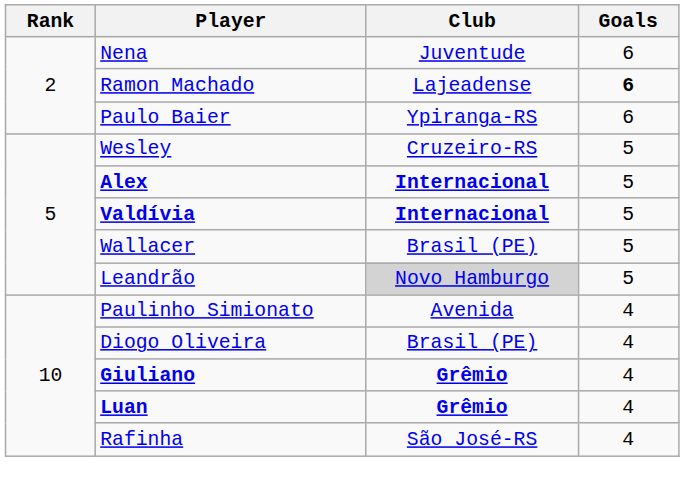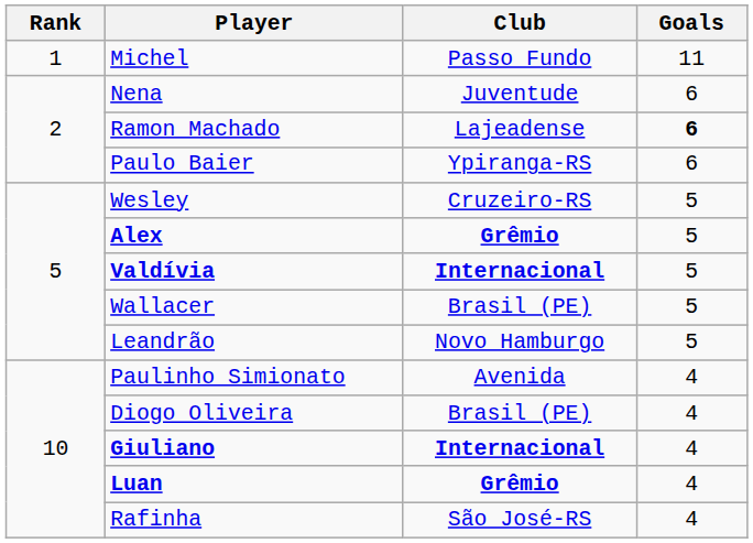 <table class="wikitable" style="text-align:center; margin-left:1em;">
 <tr>
 <th style="width:53px">Rank</th>
 <th style="width:172px">Player</th>
 <th style="width:133px">Club</th>
 <th style="width:60px">Goals</th>
+</tr>
+<tr>
+<td>1</td>
+<td align=left> <a href='#'>Michel</a></td>
+<td><a href='#'>Passo Fundo</a></td>
+<td>11</td>
 </tr>
 <tr>
 <td align=center rowspan=3>2</td>
 <td align=left> <a href='#'>Nena</a></td>
 <td><a href='#'>Juventude</a></td>
 <td>6</td>
 </tr>
 <tr>
 <td align=left> <a href='#'>Ramon Machado</a></td>
 <td><a href='#'>Lajeadense</a></td>
 <td><strong>6</strong></td>
 </tr>
 <tr>
 <td align=left> <a href='#'>Paulo Baier</a></td>
 <td><a href='#'>Ypiranga-RS</a></td>
 <td>6</td>
 </tr>
 <tr>
 <td align=center rowspan=5>5</td>
 <td align=left> <a href='#'>Wesley</a></td>
 <td><a href='#'>Cruzeiro-RS</a></td>
 <td>5</td>
 </tr>
 <tr>
 <td align=left> <strong><a href='#'>Alex</a></strong></td>
-<td><strong><a href='#'>Internacional</a></strong></td>
+<td><strong><a href='#'>Grêmio</a></strong></td>
 <td>5</td>
 </tr>
 <tr>
 <td align=left> <strong><a href='#'>Valdívia</a></strong></td>
 <td><strong><a href='#'>Internacional</a></strong></td>
 <td>5</td>
 </tr>
 <tr>
 <td align=left> <a href='#'>Wallacer</a></td>
 <td><a href='#'>Brasil (PE)</a></td>
 <td>5</td>
 </tr>
 <tr>
 <td align=left> <a href='#'>Leandrão</a></td>
-<td style="background: lightgrey;"><a href='#'>Novo Hamburgo</a></td>
+<td><a href='#'>Novo Hamburgo</a></td>
 <td>5</td>
 </tr>
 <tr>
 <td align=center rowspan=5>10</td>
 <td align=left> <a href='#'>Paulinho Simionato</a></td>
 <td><a href='#'>Avenida</a></td>
 <td>4</td>
 </tr>
 <tr>
 <td align=left> <a href='#'>Diogo Oliveira</a></td>
 <td><a href='#'>Brasil (PE)</a></td>
 <td>4</td>
 </tr>
 <tr>
 <td align=left> <strong><a href='#'>Giuliano</a></strong></td>
-<td><strong><a href='#'>Grêmio</a></strong></td>
+<td><strong><a href='#'>Internacional</a></strong></td>
 <td>4</td>
 </tr>
 <tr>
 <td align=left> <strong><a href='#'>Luan</a></strong></td>
 <td><strong><a href='#'>Grêmio</a></strong></td>
 <td>4</td>
 </tr>
 <tr>
 <td align=left> <a href='#'>Rafinha</a></td>
 <td><a href='#'>São José-RS</a></td>
 <td>4</td>
 </tr>
 </table>
